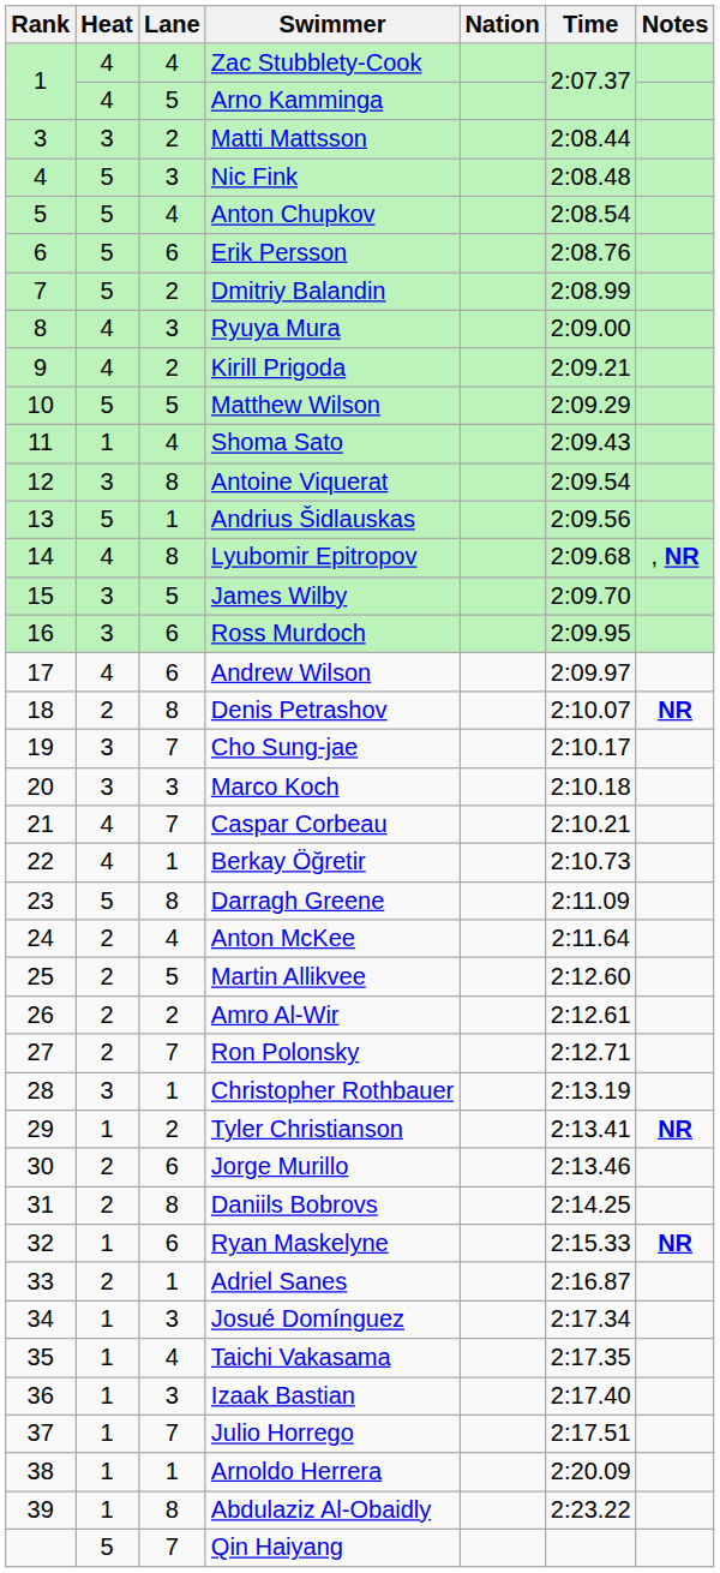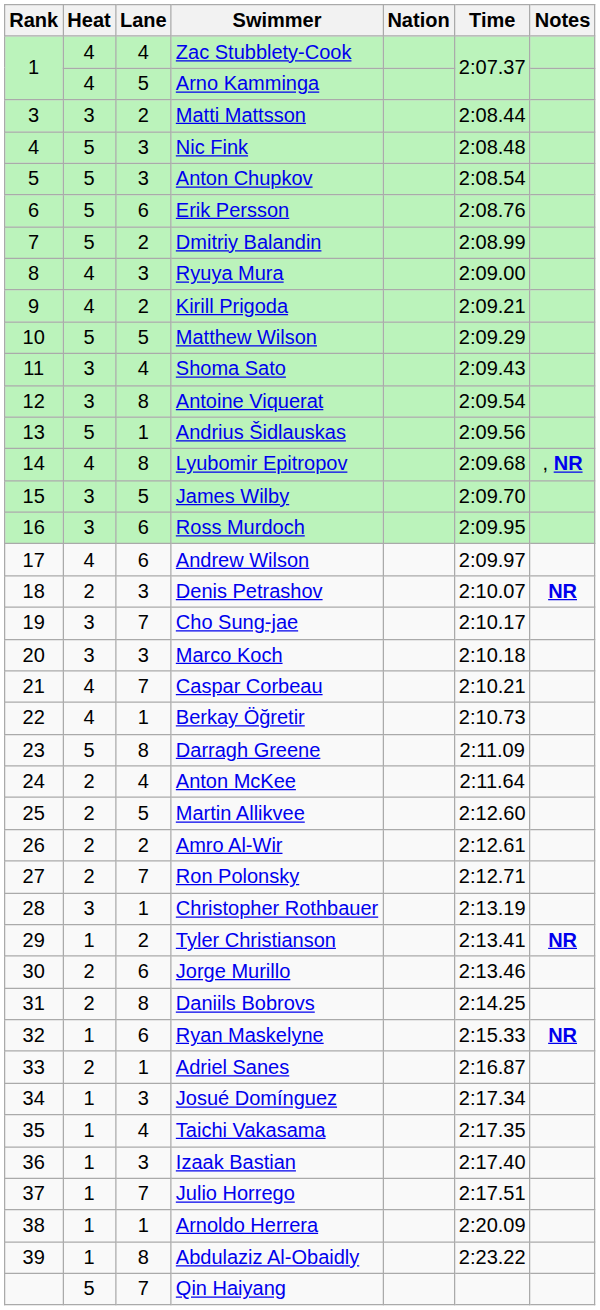 <table class="wikitable sortable" style="text-align:center">
 <tr>
 <th>Rank</th>
 <th>Heat</th>
 <th>Lane</th>
 <th>Swimmer</th>
 <th>Nation</th>
 <th>Time</th>
 <th>Notes</th>
 </tr>
 <tr bgcolor=bbf3bb>
 <td rowspan=2>1</td>
 <td>4</td>
 <td>4</td>
 <td align=left><a href='#'>Zac Stubblety-Cook</a></td>
 <td align=left></td>
 <td rowspan=2>2:07.37</td>
 <td></td>
 </tr>
 <tr bgcolor=bbf3bb>
 <td>4</td>
 <td>5</td>
 <td align=left><a href='#'>Arno Kamminga</a></td>
 <td align=left></td>
 <td></td>
 </tr>
 <tr bgcolor=bbf3bb>
 <td>3</td>
 <td>3</td>
 <td>2</td>
 <td align=left><a href='#'>Matti Mattsson</a></td>
 <td align=left></td>
 <td>2:08.44</td>
 <td></td>
 </tr>
 <tr bgcolor=bbf3bb>
 <td>4</td>
 <td>5</td>
 <td>3</td>
 <td align=left><a href='#'>Nic Fink</a></td>
 <td align=left></td>
 <td>2:08.48</td>
 <td></td>
 </tr>
 <tr bgcolor=bbf3bb>
 <td>5</td>
 <td>5</td>
-<td>4</td>
+<td>3</td>
 <td align=left><a href='#'>Anton Chupkov</a></td>
 <td align=left></td>
 <td>2:08.54</td>
 <td></td>
 </tr>
 <tr bgcolor=bbf3bb>
 <td>6</td>
 <td>5</td>
 <td>6</td>
 <td align=left><a href='#'>Erik Persson</a></td>
 <td align=left></td>
 <td>2:08.76</td>
 <td></td>
 </tr>
 <tr bgcolor=bbf3bb>
 <td>7</td>
 <td>5</td>
 <td>2</td>
 <td align=left><a href='#'>Dmitriy Balandin</a></td>
 <td align=left></td>
 <td>2:08.99</td>
 <td></td>
 </tr>
 <tr bgcolor=bbf3bb>
 <td>8</td>
 <td>4</td>
 <td>3</td>
 <td align=left><a href='#'>Ryuya Mura</a></td>
 <td align=left></td>
 <td>2:09.00</td>
 <td></td>
 </tr>
 <tr bgcolor=bbf3bb>
 <td>9</td>
 <td>4</td>
 <td>2</td>
 <td align=left><a href='#'>Kirill Prigoda</a></td>
 <td align=left></td>
 <td>2:09.21</td>
 <td></td>
 </tr>
 <tr bgcolor=bbf3bb>
 <td>10</td>
 <td>5</td>
 <td>5</td>
 <td align=left><a href='#'>Matthew Wilson</a></td>
 <td align=left></td>
 <td>2:09.29</td>
 <td></td>
 </tr>
 <tr bgcolor=bbf3bb>
 <td>11</td>
-<td>1</td>
+<td>3</td>
 <td>4</td>
 <td align=left><a href='#'>Shoma Sato</a></td>
 <td align=left></td>
 <td>2:09.43</td>
 <td></td>
 </tr>
 <tr bgcolor=bbf3bb>
 <td>12</td>
 <td>3</td>
 <td>8</td>
 <td align=left><a href='#'>Antoine Viquerat</a></td>
 <td align=left></td>
 <td>2:09.54</td>
 <td></td>
 </tr>
 <tr bgcolor=bbf3bb>
 <td>13</td>
 <td>5</td>
 <td>1</td>
 <td align=left><a href='#'>Andrius Šidlauskas</a></td>
 <td align=left></td>
 <td>2:09.56</td>
 <td></td>
 </tr>
 <tr bgcolor=bbf3bb>
 <td>14</td>
 <td>4</td>
 <td>8</td>
 <td align=left><a href='#'>Lyubomir Epitropov</a></td>
 <td align=left></td>
 <td>2:09.68</td>
 <td>, <strong><a href='#'>NR</a></strong></td>
 </tr>
 <tr bgcolor="bbf3bb">
 <td>15</td>
 <td>3</td>
 <td>5</td>
 <td align=left><a href='#'>James Wilby</a></td>
 <td align=left></td>
 <td>2:09.70</td>
 <td></td>
 </tr>
 <tr bgcolor=bbf3bb>
 <td>16</td>
 <td>3</td>
 <td>6</td>
 <td align=left><a href='#'>Ross Murdoch</a></td>
 <td align=left></td>
 <td>2:09.95</td>
 <td></td>
 </tr>
 <tr>
 <td>17</td>
 <td>4</td>
 <td>6</td>
 <td align=left><a href='#'>Andrew Wilson</a></td>
 <td align=left></td>
 <td>2:09.97</td>
 <td></td>
 </tr>
 <tr>
 <td>18</td>
 <td>2</td>
-<td>8</td>
+<td>3</td>
 <td align=left><a href='#'>Denis Petrashov</a></td>
 <td align=left></td>
 <td>2:10.07</td>
 <td><strong><a href='#'>NR</a></strong></td>
 </tr>
 <tr>
 <td>19</td>
 <td>3</td>
 <td>7</td>
 <td align=left><a href='#'>Cho Sung-jae</a></td>
 <td align=left></td>
 <td>2:10.17</td>
 <td></td>
 </tr>
 <tr>
 <td>20</td>
 <td>3</td>
 <td>3</td>
 <td align=left><a href='#'>Marco Koch</a></td>
 <td align=left></td>
 <td>2:10.18</td>
 <td></td>
 </tr>
 <tr>
 <td>21</td>
 <td>4</td>
 <td>7</td>
 <td align=left><a href='#'>Caspar Corbeau</a></td>
 <td align=left></td>
 <td>2:10.21</td>
 <td></td>
 </tr>
 <tr>
 <td>22</td>
 <td>4</td>
 <td>1</td>
 <td align=left><a href='#'>Berkay Öğretir</a></td>
 <td align=left></td>
 <td>2:10.73</td>
 <td></td>
 </tr>
 <tr>
 <td>23</td>
 <td>5</td>
 <td>8</td>
 <td align=left><a href='#'>Darragh Greene</a></td>
 <td align=left></td>
 <td>2:11.09</td>
 <td></td>
 </tr>
 <tr>
 <td>24</td>
 <td>2</td>
 <td>4</td>
 <td align=left><a href='#'>Anton McKee</a></td>
 <td align=left></td>
 <td>2:11.64</td>
 <td></td>
 </tr>
 <tr>
 <td>25</td>
 <td>2</td>
 <td>5</td>
 <td align=left><a href='#'>Martin Allikvee</a></td>
 <td align=left></td>
 <td>2:12.60</td>
 <td></td>
 </tr>
 <tr>
 <td>26</td>
 <td>2</td>
 <td>2</td>
 <td align=left><a href='#'>Amro Al-Wir</a></td>
 <td align=left></td>
 <td>2:12.61</td>
 <td></td>
 </tr>
 <tr>
 <td>27</td>
 <td>2</td>
 <td>7</td>
 <td align=left><a href='#'>Ron Polonsky</a></td>
 <td align=left></td>
 <td>2:12.71</td>
 <td></td>
 </tr>
 <tr>
 <td>28</td>
 <td>3</td>
 <td>1</td>
 <td align=left><a href='#'>Christopher Rothbauer</a></td>
 <td align=left></td>
 <td>2:13.19</td>
 <td></td>
 </tr>
 <tr>
 <td>29</td>
 <td>1</td>
 <td>2</td>
 <td align=left><a href='#'>Tyler Christianson</a></td>
 <td align=left></td>
 <td>2:13.41</td>
 <td><strong><a href='#'>NR</a></strong></td>
 </tr>
 <tr>
 <td>30</td>
 <td>2</td>
 <td>6</td>
 <td align=left><a href='#'>Jorge Murillo</a></td>
 <td align=left></td>
 <td>2:13.46</td>
 <td></td>
 </tr>
 <tr>
 <td>31</td>
 <td>2</td>
 <td>8</td>
 <td align=left><a href='#'>Daniils Bobrovs</a></td>
 <td align=left></td>
 <td>2:14.25</td>
 <td></td>
 </tr>
 <tr>
 <td>32</td>
 <td>1</td>
 <td>6</td>
 <td align=left><a href='#'>Ryan Maskelyne</a></td>
 <td align=left></td>
 <td>2:15.33</td>
 <td><strong><a href='#'>NR</a></strong></td>
 </tr>
 <tr>
 <td>33</td>
 <td>2</td>
 <td>1</td>
 <td align=left><a href='#'>Adriel Sanes</a></td>
 <td align=left></td>
 <td>2:16.87</td>
 <td></td>
 </tr>
 <tr>
 <td>34</td>
 <td>1</td>
 <td>3</td>
 <td align=left><a href='#'>Josué Domínguez</a></td>
 <td align=left></td>
 <td>2:17.34</td>
 <td></td>
 </tr>
 <tr>
 <td>35</td>
 <td>1</td>
 <td>4</td>
 <td align=left><a href='#'>Taichi Vakasama</a></td>
 <td align=left></td>
 <td>2:17.35</td>
 <td></td>
 </tr>
 <tr>
 <td>36</td>
 <td>1</td>
 <td>3</td>
 <td align=left><a href='#'>Izaak Bastian</a></td>
 <td align=left></td>
 <td>2:17.40</td>
 <td></td>
 </tr>
 <tr>
 <td>37</td>
 <td>1</td>
 <td>7</td>
 <td align=left><a href='#'>Julio Horrego</a></td>
 <td align=left></td>
 <td>2:17.51</td>
 <td></td>
 </tr>
 <tr>
 <td>38</td>
 <td>1</td>
 <td>1</td>
 <td align=left><a href='#'>Arnoldo Herrera</a></td>
 <td align=left></td>
 <td>2:20.09</td>
 <td></td>
 </tr>
 <tr>
 <td>39</td>
 <td>1</td>
 <td>8</td>
 <td align=left><a href='#'>Abdulaziz Al-Obaidly</a></td>
 <td align=left></td>
 <td>2:23.22</td>
 <td></td>
 </tr>
 <tr>
 <td></td>
 <td>5</td>
 <td>7</td>
 <td align=left><a href='#'>Qin Haiyang</a></td>
 <td align=left></td>
 <td></td>
 <td></td>
 </tr>
 </table>
